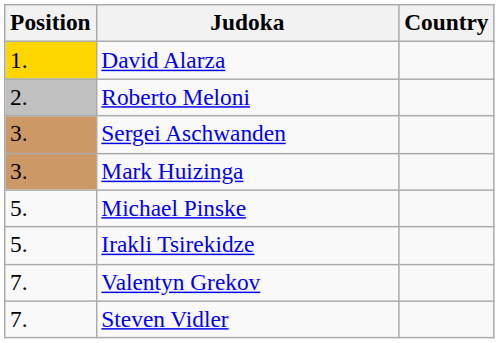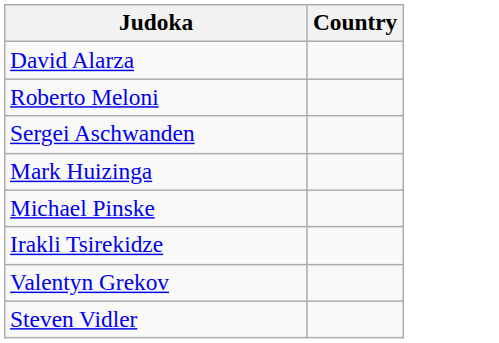 <table class="wikitable">
 <tr>
-<th width="10">Position</th>
 <th width="200">Judoka</th>
 <th width="10">Country</th>
 </tr>
 <tr>
-<td bgcolor="Gold">1.</td>
 <td><a href='#'>David Alarza</a></td>
 <td></td>
 </tr>
 <tr>
-<td bgcolor="Silver">2.</td>
 <td><a href='#'>Roberto Meloni</a></td>
 <td></td>
 </tr>
 <tr>
-<td bgcolor="#CC9966">3.</td>
 <td><a href='#'>Sergei Aschwanden</a></td>
 <td></td>
 </tr>
 <tr>
-<td bgcolor="#CC9966">3.</td>
 <td><a href='#'>Mark Huizinga</a></td>
 <td></td>
 </tr>
 <tr>
-<td>5.</td>
 <td><a href='#'>Michael Pinske</a></td>
 <td></td>
 </tr>
 <tr>
-<td>5.</td>
 <td><a href='#'>Irakli Tsirekidze</a></td>
 <td></td>
 </tr>
 <tr>
-<td>7.</td>
 <td><a href='#'>Valentyn Grekov</a></td>
 <td></td>
 </tr>
 <tr>
-<td>7.</td>
 <td><a href='#'>Steven Vidler</a></td>
 <td></td>
 </tr>
 </table>
